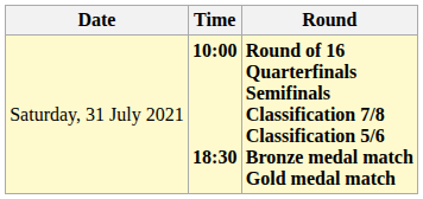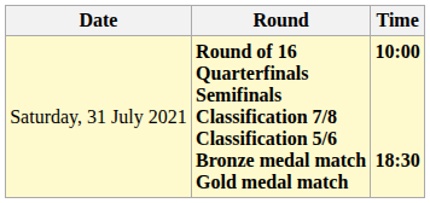 <table class="wikitable">
 <tr>
 <th>Date</th>
+<th>Round</th>
 <th>Time</th>
-<th>Round</th>
 </tr>
 <tr style=background:lemonchiffon>
 <td>Saturday, 31 July 2021</td>
+<td><strong>Round of 16</strong><br><strong>Quarterfinals</strong><br><strong>Semifinals</strong><br><strong>Classification 7/8</strong><br><strong>Classification 5/6</strong><br><strong>Bronze medal match</strong><br><strong>Gold medal match</strong></td>
 <td><strong>10:00</strong><br> <br> <br> <br> <br><strong>18:30</strong><br> </td>
-<td><strong>Round of 16</strong><br><strong>Quarterfinals</strong><br><strong>Semifinals</strong><br><strong>Classification 7/8</strong><br><strong>Classification 5/6</strong><br><strong>Bronze medal match</strong><br><strong>Gold medal match</strong></td>
 </tr>
 </table>
